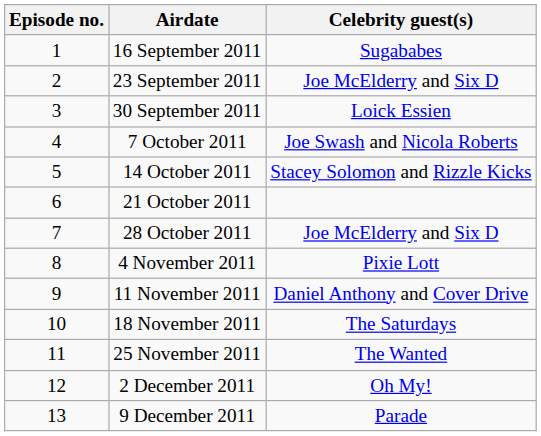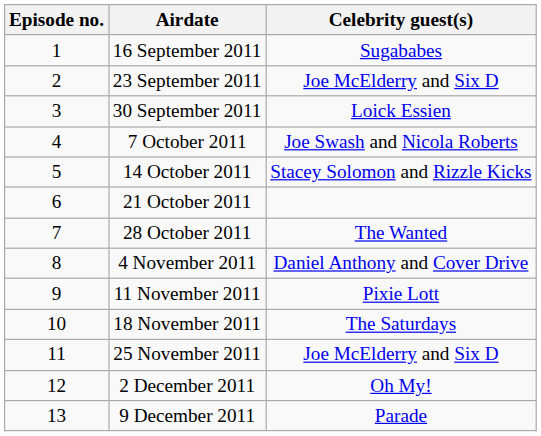 <table class="wikitable" style="text-align: center;">
 <tr>
 <th scope="col">Episode no.</th>
 <th scope="col">Airdate</th>
 <th scope="col">Celebrity guest(s)</th>
 </tr>
 <tr>
 <td>1</td>
 <td>16 September 2011</td>
 <td><a href='#'>Sugababes</a></td>
 </tr>
 <tr>
 <td>2</td>
 <td>23 September 2011</td>
 <td><a href='#'>Joe McElderry</a> and <a href='#'>Six D</a></td>
 </tr>
 <tr>
 <td>3</td>
 <td>30 September 2011</td>
 <td><a href='#'>Loick Essien</a></td>
 </tr>
 <tr>
 <td>4</td>
 <td>7 October 2011</td>
 <td><a href='#'>Joe Swash</a> and <a href='#'>Nicola Roberts</a></td>
 </tr>
 <tr>
 <td>5</td>
 <td>14 October 2011</td>
 <td><a href='#'>Stacey Solomon</a> and <a href='#'>Rizzle Kicks</a></td>
 </tr>
 <tr>
 <td>6</td>
 <td>21 October 2011</td>
 <td></td>
 </tr>
 <tr>
 <td>7</td>
 <td>28 October 2011</td>
-<td><a href='#'>Joe McElderry</a> and <a href='#'>Six D</a></td>
+<td><a href='#'>The Wanted</a></td>
 </tr>
 <tr>
 <td>8</td>
 <td>4 November 2011</td>
-<td><a href='#'>Pixie Lott</a></td>
+<td><a href='#'>Daniel Anthony</a> and <a href='#'>Cover Drive</a></td>
 </tr>
 <tr>
 <td>9</td>
 <td>11 November 2011</td>
-<td><a href='#'>Daniel Anthony</a> and <a href='#'>Cover Drive</a></td>
+<td><a href='#'>Pixie Lott</a></td>
 </tr>
 <tr>
 <td>10</td>
 <td>18 November 2011</td>
 <td><a href='#'>The Saturdays</a></td>
 </tr>
 <tr>
 <td>11</td>
 <td>25 November 2011</td>
-<td><a href='#'>The Wanted</a></td>
+<td><a href='#'>Joe McElderry</a> and <a href='#'>Six D</a></td>
 </tr>
 <tr>
 <td>12</td>
 <td>2 December 2011</td>
 <td><a href='#'>Oh My!</a></td>
 </tr>
 <tr>
 <td>13</td>
 <td>9 December 2011</td>
 <td><a href='#'>Parade</a></td>
 </tr>
 </table>
